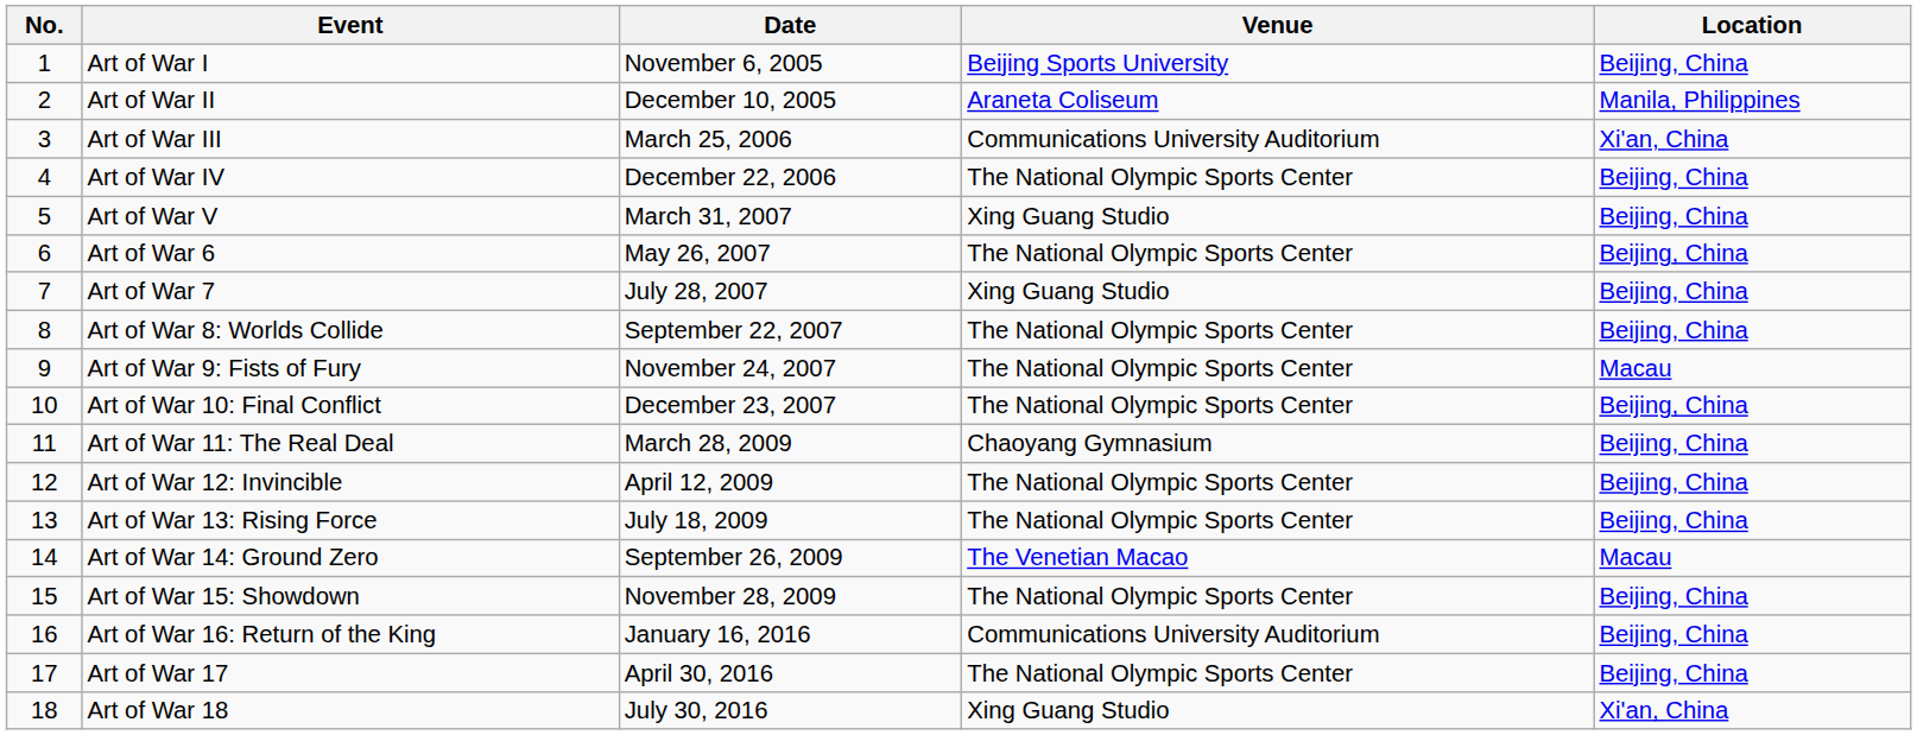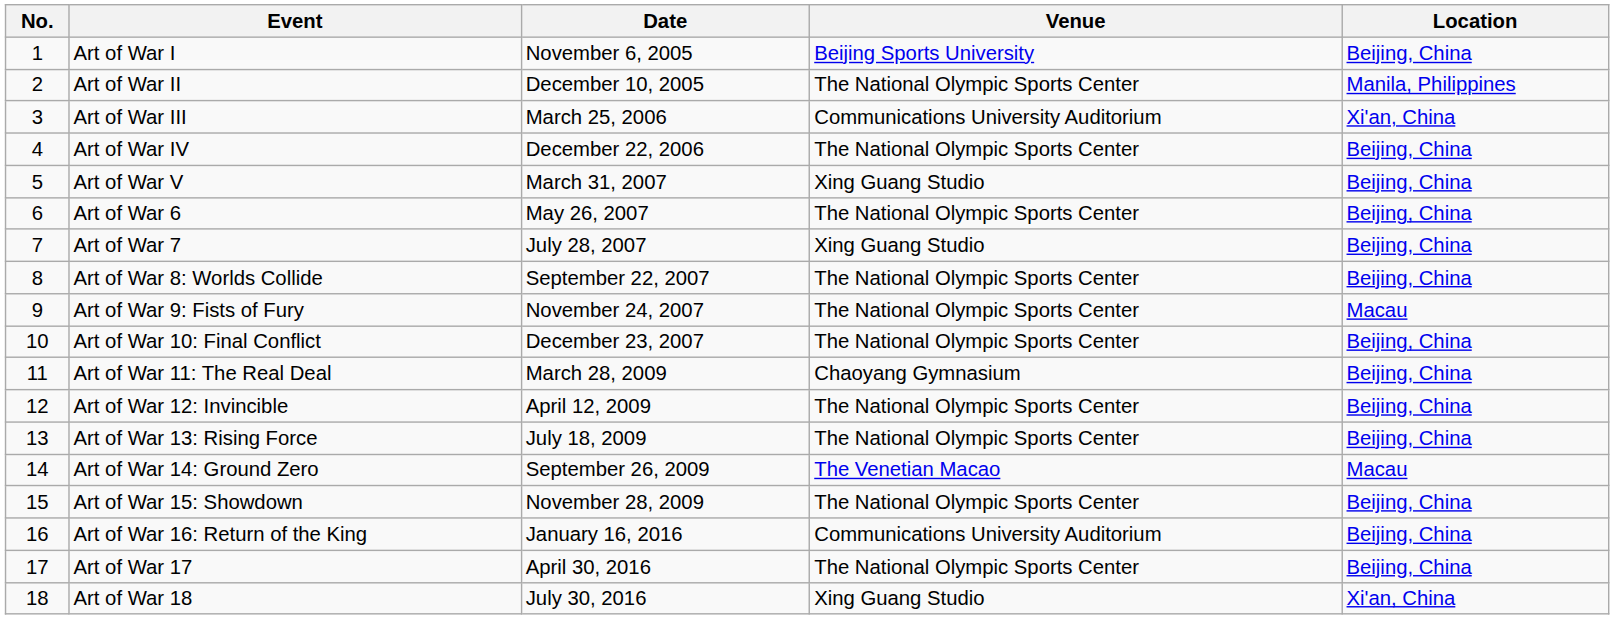 <table class="wikitable sortable" style="width:90%; margin:auto; font-size:90%;">
 <tr>
 <th>No.</th>
 <th>Event</th>
 <th>Date</th>
 <th>Venue</th>
 <th>Location</th>
 </tr>
 <tr>
 <td style="text-align:center">1</td>
 <td>Art of War I</td>
 <td>November 6, 2005</td>
 <td><a href='#'>Beijing Sports University</a></td>
 <td> <a href='#'>Beijing, China</a></td>
 </tr>
 <tr>
 <td style="text-align:center">2</td>
 <td>Art of War II</td>
 <td>December 10, 2005</td>
-<td><a href='#'>Araneta Coliseum</a></td>
+<td>The National Olympic Sports Center</td>
 <td> <a href='#'>Manila, Philippines</a></td>
 </tr>
 <tr>
 <td style="text-align:center">3</td>
 <td>Art of War III</td>
 <td>March 25, 2006</td>
 <td>Communications University Auditorium</td>
 <td> <a href='#'>Xi'an, China</a></td>
 </tr>
 <tr>
 <td style="text-align:center">4</td>
 <td>Art of War IV</td>
 <td>December 22, 2006</td>
 <td>The National Olympic Sports Center</td>
 <td> <a href='#'>Beijing, China</a></td>
 </tr>
 <tr>
 <td style="text-align:center">5</td>
 <td>Art of War V</td>
 <td>March 31, 2007</td>
 <td>Xing Guang Studio</td>
 <td> <a href='#'>Beijing, China</a></td>
 </tr>
 <tr>
 <td style="text-align:center">6</td>
 <td>Art of War 6</td>
 <td>May 26, 2007</td>
 <td>The National Olympic Sports Center</td>
 <td> <a href='#'>Beijing, China</a></td>
 </tr>
 <tr>
 <td style="text-align:center">7</td>
 <td>Art of War 7</td>
 <td>July 28, 2007</td>
 <td>Xing Guang Studio</td>
 <td> <a href='#'>Beijing, China</a></td>
 </tr>
 <tr>
 <td style="text-align:center">8</td>
 <td>Art of War 8: Worlds Collide</td>
 <td>September 22, 2007</td>
 <td>The National Olympic Sports Center</td>
 <td> <a href='#'>Beijing, China</a></td>
 </tr>
 <tr>
 <td style="text-align:center">9</td>
 <td>Art of War 9: Fists of Fury</td>
 <td>November 24, 2007</td>
 <td>The National Olympic Sports Center</td>
 <td> <a href='#'>Macau</a></td>
 </tr>
 <tr>
 <td style="text-align:center">10</td>
 <td>Art of War 10: Final Conflict</td>
 <td>December 23, 2007</td>
 <td>The National Olympic Sports Center</td>
 <td> <a href='#'>Beijing, China</a></td>
 </tr>
 <tr>
 <td style="text-align:center">11</td>
 <td>Art of War 11: The Real Deal</td>
 <td>March 28, 2009</td>
 <td>Chaoyang Gymnasium</td>
 <td> <a href='#'>Beijing, China</a></td>
 </tr>
 <tr>
 <td style="text-align:center">12</td>
 <td>Art of War 12: Invincible</td>
 <td>April 12, 2009</td>
 <td>The National Olympic Sports Center</td>
 <td> <a href='#'>Beijing, China</a></td>
 </tr>
 <tr>
 <td style="text-align:center">13</td>
 <td>Art of War 13: Rising Force</td>
 <td>July 18, 2009</td>
 <td>The National Olympic Sports Center</td>
 <td> <a href='#'>Beijing, China</a></td>
 </tr>
 <tr>
 <td style="text-align:center">14</td>
 <td>Art of War 14: Ground Zero</td>
 <td>September 26, 2009</td>
 <td><a href='#'>The Venetian Macao</a></td>
 <td> <a href='#'>Macau</a></td>
 </tr>
 <tr>
 <td style="text-align:center">15</td>
 <td>Art of War 15: Showdown</td>
 <td>November 28, 2009</td>
 <td>The National Olympic Sports Center</td>
 <td> <a href='#'>Beijing, China</a></td>
 </tr>
 <tr>
 <td style="text-align:center">16</td>
 <td>Art of War 16: Return of the King</td>
 <td>January 16, 2016</td>
 <td>Communications University Auditorium</td>
 <td> <a href='#'>Beijing, China</a></td>
 </tr>
 <tr>
 <td style="text-align:center">17</td>
 <td>Art of War 17</td>
 <td>April 30, 2016</td>
 <td>The National Olympic Sports Center</td>
 <td> <a href='#'>Beijing, China</a></td>
 </tr>
 <tr>
 <td style="text-align:center">18</td>
 <td>Art of War 18</td>
 <td>July 30, 2016</td>
 <td>Xing Guang Studio</td>
 <td> <a href='#'>Xi'an, China</a></td>
 </tr>
 </table>
